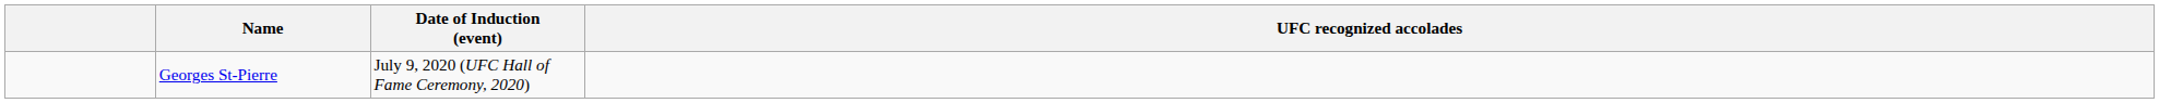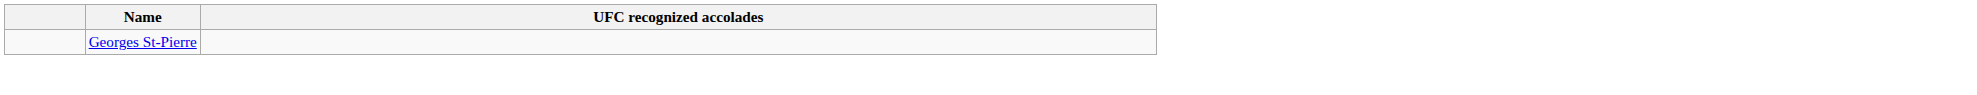 <table class="wikitable sortable" style="font-size: 95%">
 <tr>
 <th style="width:7%;"></th>
 <th style="width:10%;">Name</th>
-<th style="width:10%;">Date of Induction<br>(event)</th>
 <th class="unsortable">UFC recognized accolades</th>
 </tr>
 <tr>
 <td></td>
 <td> <a href='#'>Georges St-Pierre</a></td>
-<td>July 9, 2020 (<em>UFC Hall of Fame Ceremony, 2020</em>)</td>
 <td></td>
 </tr>
 </table>
